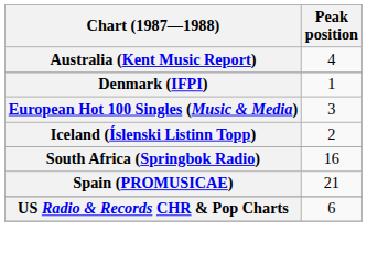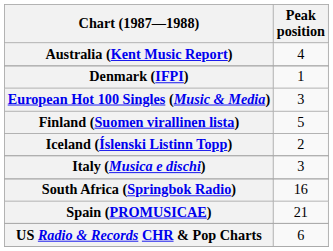 <table class="wikitable sortable plainrowheaders" style="text-align:center">
 <tr>
 <th>Chart (1987—1988)</th>
 <th>Peak<br>position</th>
 </tr>
 <tr>
 <th scope="row">Australia (<a href='#'>Kent Music Report</a>)</th>
 <td>4</td>
 </tr>
 <tr>
 </tr>
 <tr>
 </tr>
 <tr>
 </tr>
 <tr>
 <th scope="row">Denmark (<a href='#'>IFPI</a>)</th>
 <td>1</td>
 </tr>
 <tr>
 <th scope="row"><a href='#'>European Hot 100 Singles</a> (<em><a href='#'>Music & Media</a></em>)</th>
 <td>3</td>
 </tr>
 <tr>
+<th scope="row">Finland (<a href='#'>Suomen virallinen lista</a>)</th>
+<td align="center">5</td>
+</tr>
+<tr>
 <th scope="row">Iceland (<a href='#'>Íslenski Listinn Topp</a>)</th>
 <td>2</td>
 </tr>
 <tr>
+</tr>
+<tr>
+<th scope="row">Italy (<em><a href='#'>Musica e dischi</a></em>)</th>
+<td>3</td>
 </tr>
 <tr>
 </tr>
 <tr>
 </tr>
 <tr>
 </tr>
 <tr>
 </tr>
 <tr>
 <th scope="row">South Africa (<a href='#'>Springbok Radio</a>)</th>
 <td>16</td>
 </tr>
 <tr>
 <th scope="row">Spain (<a href='#'>PROMUSICAE</a>)</th>
 <td>21</td>
 </tr>
 <tr>
 </tr>
 <tr>
 </tr>
 <tr>
 </tr>
 <tr>
 </tr>
 <tr>
 </tr>
 <tr>
 </tr>
 <tr>
 </tr>
 <tr>
 <th scope="row">US <em><a href='#'>Radio & Records</a></em> <a href='#'>CHR</a> & Pop Charts</th>
 <td>6</td>
 </tr>
 <tr>
 </tr>
 </table>
